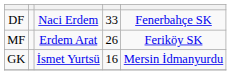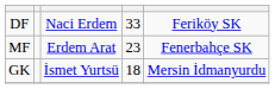 <table class="wikitable sortable" style="text-align: center">
 <tr>
 <th></th>
 <th></th>
 <th></th>
 <th></th>
 <th></th>
 </tr>
 <tr>
 <td>DF</td>
 <td></td>
 <td><a href='#'>Naci Erdem</a></td>
 <td>33</td>
-<td><a href='#'>Fenerbahçe SK</a></td>
+<td><a href='#'>Feriköy SK</a></td>
 </tr>
 <tr>
 <td>MF</td>
 <td></td>
 <td><a href='#'>Erdem Arat</a></td>
-<td>26</td>
-<td><a href='#'>Feriköy SK</a></td>
+<td>23</td>
+<td><a href='#'>Fenerbahçe SK</a></td>
 </tr>
 <tr>
 <td>GK</td>
 <td></td>
 <td><a href='#'>İsmet Yurtsü</a></td>
-<td>16</td>
+<td>18</td>
 <td><a href='#'>Mersin İdmanyurdu</a></td>
 </tr>
 <tr>
 </tr>
 </table>
